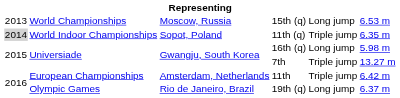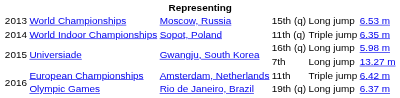 <table>
 <tr>
 <th colspan="6">Representing </th>
 </tr>
 <tr>
 <td>2013</td>
 <td><a href='#'>World Championships</a></td>
 <td><a href='#'>Moscow, Russia</a></td>
 <td>15th (q)</td>
 <td>Long jump</td>
 <td><a href='#'>6.53 m</a></td>
 </tr>
 <tr>
-<td style="background: lightgrey;">2014</td>
+<td>2014</td>
 <td><a href='#'>World Indoor Championships</a></td>
 <td><a href='#'>Sopot, Poland</a></td>
 <td>11th (q)</td>
 <td>Triple jump</td>
 <td><a href='#'>6.35 m</a></td>
 </tr>
 <tr>
 <td rowspan=2>2015</td>
 <td rowspan=2><a href='#'>Universiade</a></td>
 <td rowspan=2><a href='#'>Gwangju, South Korea</a></td>
 <td>16th (q)</td>
 <td>Long jump</td>
 <td><a href='#'>5.98 m</a></td>
 </tr>
 <tr>
 <td>7th</td>
-<td>Triple jump</td>
+<td>Long jump</td>
 <td><a href='#'>13.27 m</a></td>
 </tr>
 <tr>
 <td rowspan=2>2016</td>
 <td><a href='#'>European Championships</a></td>
 <td><a href='#'>Amsterdam, Netherlands</a></td>
 <td>11th</td>
 <td>Triple jump</td>
 <td><a href='#'>6.42 m</a></td>
 </tr>
 <tr>
 <td><a href='#'>Olympic Games</a></td>
 <td><a href='#'>Rio de Janeiro, Brazil</a></td>
 <td>19th (q)</td>
 <td>Long jump</td>
 <td><a href='#'>6.37 m</a></td>
 </tr>
 </table>
